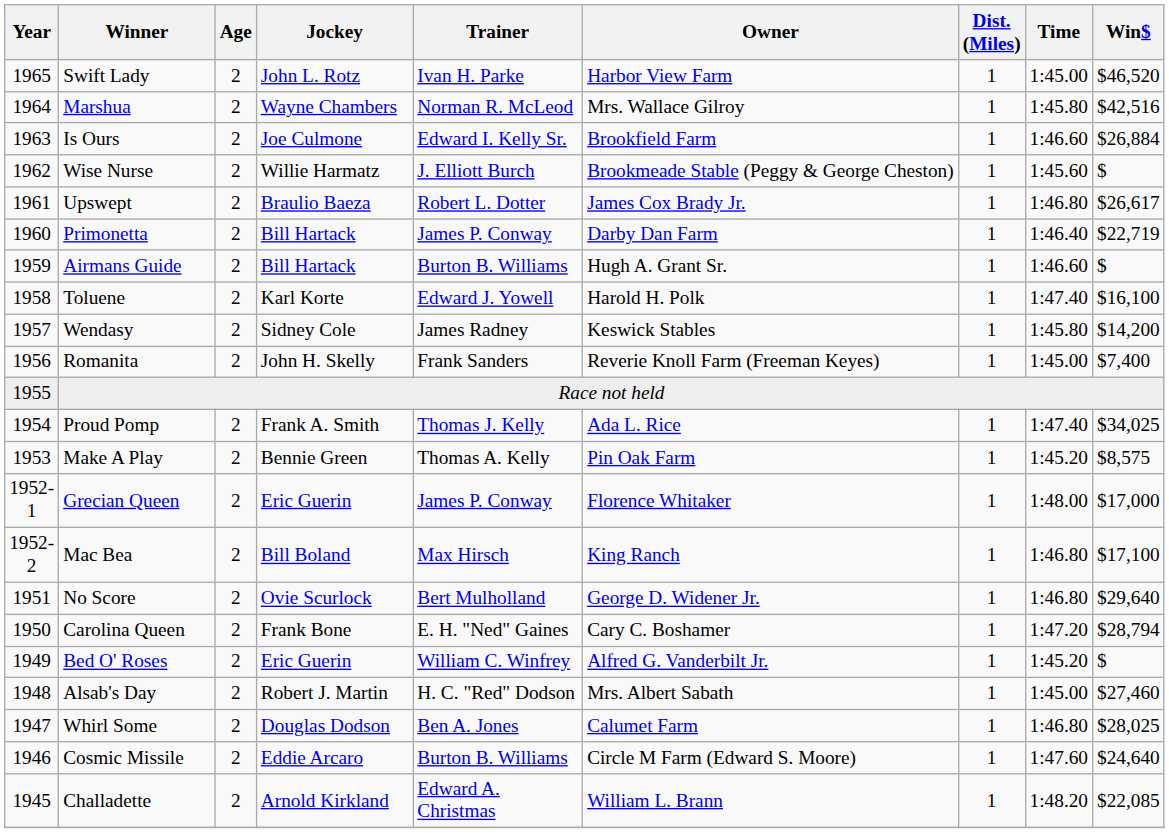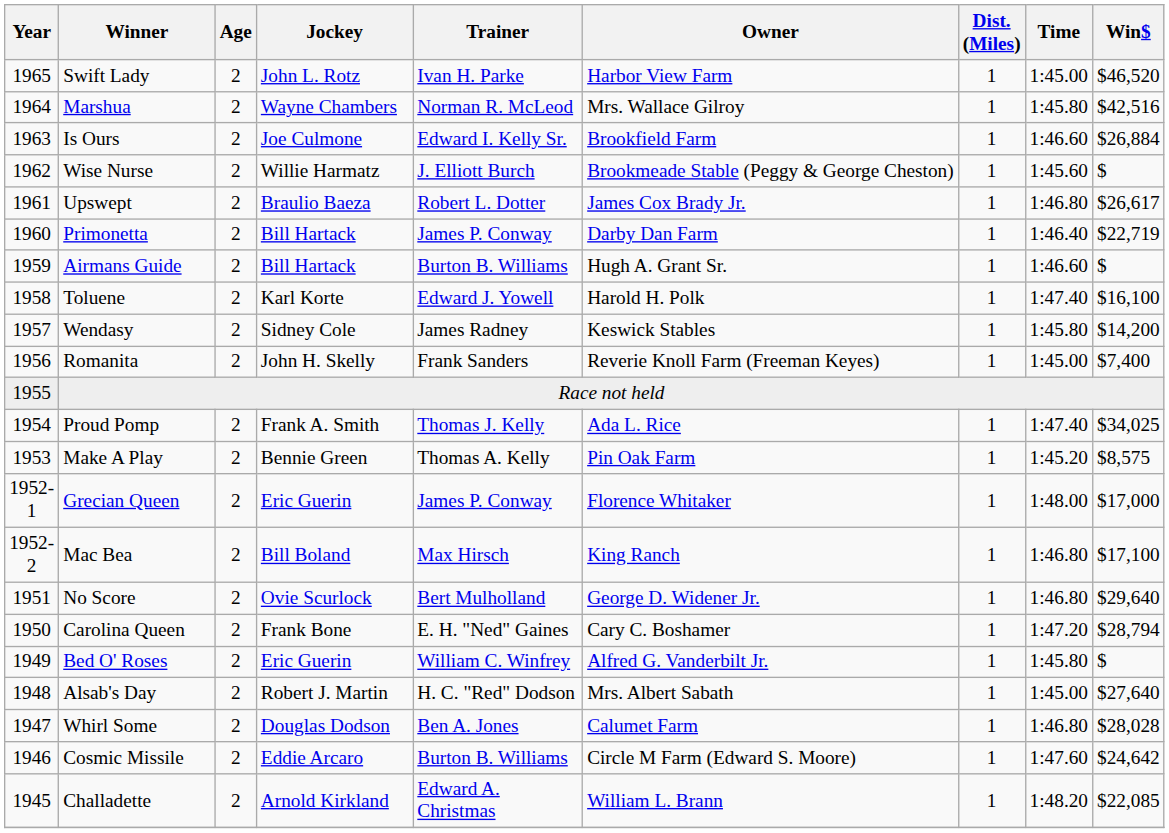 <table class="wikitable sortable" style="font-size:90%">
 <tr>
 <th style="width:30px">Year<br></th>
 <th style="width:110px">Winner<br></th>
 <th style="width:20px">Age<br></th>
 <th style="width:110px">Jockey<br></th>
 <th style="width:120px">Trainer<br></th>
 <th>Owner<br></th>
 <th style="width:25px"><a href='#'>Dist.</a><br> <span>(<a href='#'>Miles</a>)</span></th>
 <th style="width:25px">Time<br></th>
 <th style="width:25px">Win<a href='#'>$</a><br></th>
 </tr>
 <tr>
 <td align=center>1965</td>
 <td>Swift Lady</td>
 <td align=center>2</td>
 <td><a href='#'>John L. Rotz</a></td>
 <td><a href='#'>Ivan H. Parke</a></td>
 <td><a href='#'>Harbor View Farm</a></td>
 <td align=center>1<span></span></td>
 <td>1:45.00</td>
 <td>$46,520</td>
 </tr>
 <tr>
 <td align=center>1964</td>
 <td><a href='#'>Marshua</a></td>
 <td align=center>2</td>
 <td><a href='#'>Wayne Chambers</a></td>
 <td><a href='#'>Norman R. McLeod</a></td>
 <td>Mrs. Wallace Gilroy</td>
 <td align=center>1<span></span></td>
 <td>1:45.80</td>
 <td>$42,516</td>
 </tr>
 <tr>
 <td align=center>1963</td>
 <td>Is Ours</td>
 <td align=center>2</td>
 <td><a href='#'>Joe Culmone</a></td>
 <td><a href='#'>Edward I. Kelly Sr.</a></td>
 <td><a href='#'>Brookfield Farm</a></td>
 <td align=center>1<span></span></td>
 <td>1:46.60</td>
 <td>$26,884</td>
 </tr>
 <tr>
 <td align=center>1962</td>
 <td>Wise Nurse</td>
 <td align=center>2</td>
 <td>Willie Harmatz</td>
 <td><a href='#'>J. Elliott Burch</a></td>
 <td><a href='#'>Brookmeade Stable</a> (Peggy & George Cheston)</td>
 <td align=center>1<span></span></td>
 <td>1:45.60</td>
 <td>$</td>
 </tr>
 <tr>
 <td align=center>1961</td>
 <td>Upswept</td>
 <td align=center>2</td>
 <td><a href='#'>Braulio Baeza</a></td>
 <td><a href='#'>Robert L. Dotter</a></td>
 <td><a href='#'>James Cox Brady Jr.</a></td>
 <td align=center>1<span></span></td>
 <td>1:46.80</td>
 <td>$26,617</td>
 </tr>
 <tr>
 <td align=center>1960</td>
 <td><a href='#'>Primonetta</a></td>
 <td align=center>2</td>
 <td><a href='#'>Bill Hartack</a></td>
 <td><a href='#'>James P. Conway</a></td>
 <td><a href='#'>Darby Dan Farm</a></td>
 <td align=center>1<span></span></td>
 <td>1:46.40</td>
 <td>$22,719</td>
 </tr>
 <tr>
 <td align=center>1959</td>
 <td><a href='#'>Airmans Guide</a></td>
 <td align=center>2</td>
 <td><a href='#'>Bill Hartack</a></td>
 <td><a href='#'>Burton B. Williams</a></td>
 <td>Hugh A. Grant Sr.</td>
 <td align=center>1<span></span></td>
 <td>1:46.60</td>
 <td>$</td>
 </tr>
 <tr>
 <td align=center>1958</td>
 <td>Toluene</td>
 <td align=center>2</td>
 <td>Karl Korte</td>
 <td><a href='#'>Edward J. Yowell</a></td>
 <td>Harold H. Polk</td>
 <td align=center>1<span></span></td>
 <td>1:47.40</td>
 <td>$16,100</td>
 </tr>
 <tr>
 <td align=center>1957</td>
 <td>Wendasy</td>
 <td align=center>2</td>
 <td>Sidney Cole</td>
 <td>James Radney</td>
 <td>Keswick Stables</td>
 <td align=center>1<span></span></td>
 <td>1:45.80</td>
 <td>$14,200</td>
 </tr>
 <tr>
 <td align=center>1956</td>
 <td>Romanita</td>
 <td align=center>2</td>
 <td>John H. Skelly</td>
 <td>Frank Sanders</td>
 <td>Reverie Knoll Farm (Freeman Keyes)</td>
 <td align=center>1<span></span></td>
 <td>1:45.00</td>
 <td>$7,400</td>
 </tr>
 <tr bgcolor="#eeeeee">
 <td align=center>1955</td>
 <td align=center  colspan=9><em>Race not held</em></td>
 </tr>
 <tr>
 <td align=center>1954</td>
 <td>Proud Pomp</td>
 <td align=center>2</td>
 <td>Frank A. Smith</td>
 <td><a href='#'>Thomas J. Kelly</a></td>
 <td><a href='#'>Ada L. Rice</a></td>
 <td align=center>1<span></span></td>
 <td>1:47.40</td>
 <td>$34,025</td>
 </tr>
 <tr>
 <td align=center>1953</td>
 <td>Make A Play</td>
 <td align=center>2</td>
 <td>Bennie Green</td>
 <td>Thomas A. Kelly</td>
 <td><a href='#'>Pin Oak Farm</a></td>
 <td align=center>1<span></span></td>
 <td>1:45.20</td>
 <td>$8,575</td>
 </tr>
 <tr>
 <td align=center>1952-1</td>
 <td><a href='#'>Grecian Queen</a></td>
 <td align=center>2</td>
 <td><a href='#'>Eric Guerin</a></td>
 <td><a href='#'>James P. Conway</a></td>
 <td><a href='#'>Florence Whitaker</a></td>
 <td align=center>1<span></span></td>
 <td>1:48.00</td>
 <td>$17,000</td>
 </tr>
 <tr>
 <td align=center>1952-2</td>
 <td>Mac Bea</td>
 <td align=center>2</td>
 <td><a href='#'>Bill Boland</a></td>
 <td><a href='#'>Max Hirsch</a></td>
 <td><a href='#'>King Ranch</a></td>
 <td align=center>1<span></span></td>
 <td>1:46.80</td>
 <td>$17,100</td>
 </tr>
 <tr>
 <td align=center>1951</td>
 <td>No Score</td>
 <td align=center>2</td>
 <td><a href='#'>Ovie Scurlock</a></td>
 <td><a href='#'>Bert Mulholland</a></td>
 <td><a href='#'>George D. Widener Jr.</a></td>
 <td align=center>1<span></span></td>
 <td>1:46.80</td>
 <td>$29,640</td>
 </tr>
 <tr>
 <td align=center>1950</td>
 <td>Carolina Queen</td>
 <td align=center>2</td>
 <td>Frank Bone</td>
 <td>E. H. "Ned" Gaines</td>
 <td>Cary C. Boshamer</td>
 <td align=center>1<span></span></td>
 <td>1:47.20</td>
 <td>$28,794</td>
 </tr>
 <tr>
 <td align=center>1949</td>
 <td><a href='#'>Bed O' Roses</a></td>
 <td align=center>2</td>
 <td><a href='#'>Eric Guerin</a></td>
 <td><a href='#'>William C. Winfrey</a></td>
 <td><a href='#'>Alfred G. Vanderbilt Jr.</a></td>
 <td align=center>1<span></span></td>
-<td>1:45.20</td>
+<td>1:45.80</td>
 <td>$</td>
 </tr>
 <tr>
 <td align=center>1948</td>
 <td>Alsab's Day</td>
 <td align=center>2</td>
 <td>Robert J. Martin</td>
 <td>H. C. "Red" Dodson</td>
 <td>Mrs. Albert Sabath</td>
 <td align=center>1<span></span></td>
 <td>1:45.00</td>
-<td>$27,460</td>
+<td>$27,640</td>
 </tr>
 <tr>
 <td align=center>1947</td>
 <td>Whirl Some</td>
 <td align=center>2</td>
 <td><a href='#'>Douglas Dodson</a></td>
 <td><a href='#'>Ben A. Jones</a></td>
 <td><a href='#'>Calumet Farm</a></td>
 <td align=center>1<span></span></td>
 <td>1:46.80</td>
-<td>$28,025</td>
+<td>$28,028</td>
 </tr>
 <tr>
 <td align=center>1946</td>
 <td>Cosmic Missile</td>
 <td align=center>2</td>
 <td><a href='#'>Eddie Arcaro</a></td>
 <td><a href='#'>Burton B. Williams</a></td>
 <td>Circle M Farm (Edward S. Moore)</td>
 <td align=center>1<span></span></td>
 <td>1:47.60</td>
-<td>$24,640</td>
+<td>$24,642</td>
 </tr>
 <tr>
 <td align=center>1945</td>
 <td>Challadette</td>
 <td align=center>2</td>
 <td><a href='#'>Arnold Kirkland</a></td>
 <td><a href='#'>Edward A. Christmas</a></td>
 <td><a href='#'>William L. Brann</a></td>
 <td align=center>1<span></span></td>
 <td>1:48.20</td>
 <td>$22,085</td>
 </tr>
 <tr>
 </tr>
 </table>
